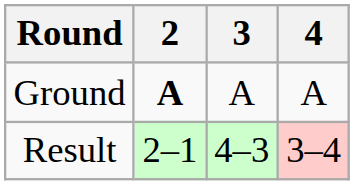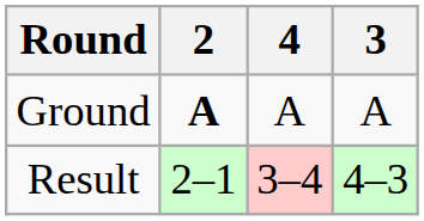 <table class="wikitable" style="text-align:center">
 <tr>
 <th>Round</th>
 <th>2</th>
+<th>4</th>
 <th>3</th>
-<th>4</th>
 </tr>
 <tr>
 <td>Ground</td>
 <td><strong>A</strong></td>
 <td>A</td>
 <td>A</td>
 </tr>
 <tr>
 <td>Result</td>
 <td bgcolor="#CCFFCC">2–1</td>
+<td bgcolor="#FFCCCC">3–4</td>
 <td bgcolor="#CCFFCC">4–3</td>
-<td bgcolor="#FFCCCC">3–4</td>
 </tr>
 </table>
